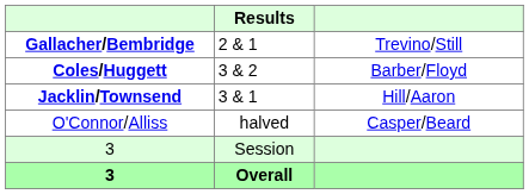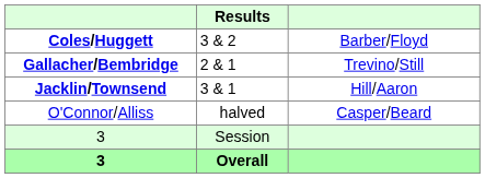 <table border="1" cellpadding="3" style="border-collapse:collapse; text-align:center;">
 <tr style="background:#dfd;">
 <th style="width:12em;"></th>
 <th style="width:5.5em;">Results</th>
 <th style="width:12em;"></th>
 </tr>
 <tr>
+<td><strong><a href='#'>Coles</a>/<a href='#'>Huggett</a></strong></td>
+<td align=left> 3 & 2</td>
+<td><a href='#'>Barber</a>/<a href='#'>Floyd</a></td>
+</tr>
+<tr>
 <td><strong><a href='#'>Gallacher</a>/<a href='#'>Bembridge</a></strong></td>
 <td align=left> 2 & 1</td>
 <td><a href='#'>Trevino</a>/<a href='#'>Still</a></td>
-</tr>
-<tr>
-<td><strong><a href='#'>Coles</a>/<a href='#'>Huggett</a></strong></td>
-<td align=left> 3 & 2</td>
-<td><a href='#'>Barber</a>/<a href='#'>Floyd</a></td>
 </tr>
 <tr>
 <td><strong><a href='#'>Jacklin</a>/<a href='#'>Townsend</a></strong></td>
 <td align=left> 3 & 1</td>
 <td><a href='#'>Hill</a>/<a href='#'>Aaron</a></td>
 </tr>
 <tr>
 <td><a href='#'>O'Connor</a>/<a href='#'>Alliss</a></td>
 <td>halved</td>
 <td><a href='#'>Casper</a>/<a href='#'>Beard</a></td>
 </tr>
 <tr style="background:#dfd;">
 <td>3</td>
 <td>Session</td>
 <td></td>
 </tr>
 <tr style="background:#afa;">
 <th>3</th>
 <th>Overall</th>
 <th></th>
 </tr>
 </table>
